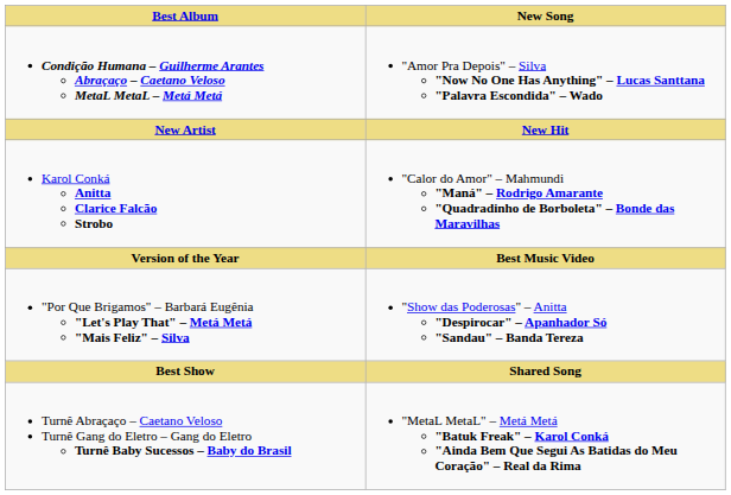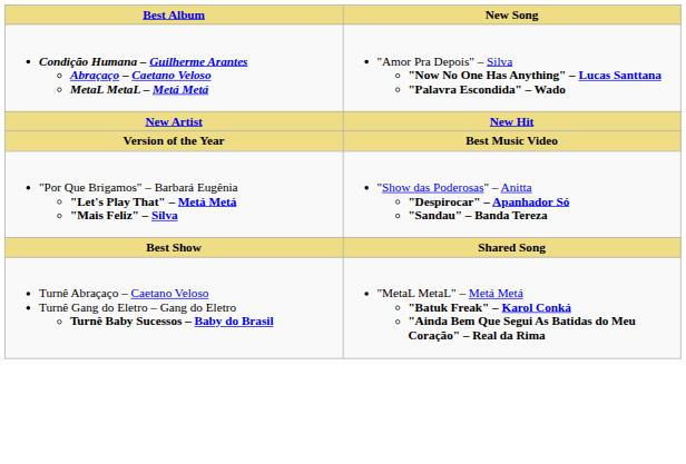 <table class="wikitable" style="width=">
 <tr>
 <th scope="col" width="50%" style="background:#EEDD85;"><a href='#'>Best Album</a></th>
 <th scope="col" width="50%" style="background:#EEDD85;">New Song</th>
 </tr>
 <tr>
 <td style="vertical-align:top"><br><ul><li><strong><em>Condição Humana<em> – <a href='#'>Guilherme Arantes</a><strong><ul><li></em><a href='#'>Abraçaço</a><em> – <a href='#'>Caetano Veloso</a></li><li></em>MetaL MetaL<em> – <a href='#'>Metá Metá</a></li></ul></li></ul></td>
 <td style="vertical-align:top"><br><ul><li></strong>"Amor Pra Depois" – <a href='#'>Silva</a><strong><ul><li>"Now No One Has Anything" – <a href='#'>Lucas Santtana</a></li><li>"Palavra Escondida" – Wado</li></ul></li></ul></td>
 </tr>
 <tr>
 <th scope="col" width="50%" style="background:#EEDD85;"><a href='#'>New Artist</a></th>
 <th scope="col" width="50%" style="background:#EEDD85;"><a href='#'>New Hit</a></th>
-</tr>
-<tr>
-<td style="vertical-align:top"><br><ul><li></strong><a href='#'>Karol Conká</a><strong><ul><li><a href='#'>Anitta</a></li><li><a href='#'>Clarice Falcão</a></li><li>Strobo</li></ul></li></ul></td>
-<td style="vertical-align:top"><br><ul><li></strong>"Calor do Amor" – Mahmundi<strong><ul><li>"Maná" – <a href='#'>Rodrigo Amarante</a></li><li>"Quadradinho de Borboleta" – <a href='#'>Bonde das Maravilhas</a></li></ul></li></ul></td>
 </tr>
 <tr>
 <th scope="col" width="50%" style="background:#EEDD85;">Version of the Year</th>
 <th scope="col" width="50%" style="background:#EEDD85;">Best Music Video</th>
 </tr>
 <tr>
 <td style="vertical-align:top"><br><ul><li></strong>"Por Que Brigamos" – Barbará Eugênia<strong><ul><li>"Let's Play That" – <a href='#'>Metá Metá</a></li><li>"Mais Feliz" – <a href='#'>Silva</a></li></ul></li></ul></td>
 <td style="vertical-align:top"><br><ul><li></strong>"<a href='#'>Show das Poderosas</a>" – <a href='#'>Anitta</a><strong><ul><li>"Despirocar" – <a href='#'>Apanhador Só</a></li><li>"Sandau" – Banda Tereza</li></ul></li></ul></td>
 </tr>
 <tr>
 <th scope="col" width="50%" style="background:#EEDD85;">Best Show</th>
 <th scope="col" width="50%" style="background:#EEDD85;">Shared Song</th>
 </tr>
 <tr>
 <td style="vertical-align:top"><br><ul><li></strong>Turnê Abraçaço – <a href='#'>Caetano Veloso</a><strong></li><li></strong>Turnê Gang do Eletro – Gang do Eletro<strong><ul><li>Turnê Baby Sucessos – <a href='#'>Baby do Brasil</a></li></ul></li></ul></td>
 <td style="vertical-align:top"><br><ul><li></strong>"MetaL MetaL" – <a href='#'>Metá Metá</a><strong><ul><li>"Batuk Freak" – <a href='#'>Karol Conká</a></li><li>"Ainda Bem Que Segui As Batidas do Meu Coração" – Real da Rima</li></ul></li></ul></td>
 </tr>
 </table>
